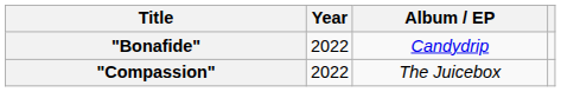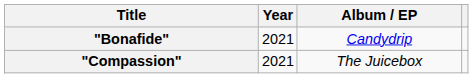 <table class="wikitable plainrowheaders" style="text-align:center;">
 <tr>
 <th scope="col", style="width:275px;">Title</th>
 <th scope="col">Year</th>
 <th scope="col", style="width:175px;">Album / EP</th>
 <th scope="col"></th>
 </tr>
 <tr>
 <th scope="row">"Bonafide" </th>
-<td>2022</td>
+<td>2021</td>
 <td><em><a href='#'>Candydrip</a></em></td>
 <td></td>
 </tr>
 <tr>
 <th scope="row">"Compassion" </th>
-<td>2022</td>
+<td>2021</td>
 <td><em>The Juicebox</em></td>
 <td></td>
 </tr>
 </table>
